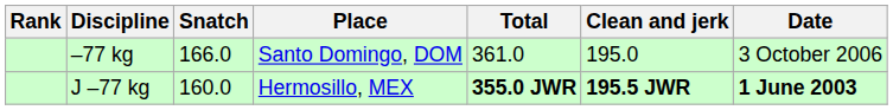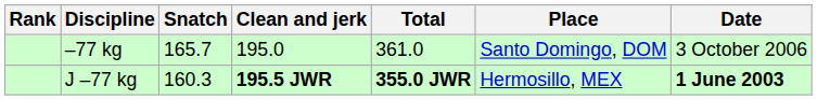 <table class=wikitable>
 <tr>
 <th>Rank</th>
 <th>Discipline</th>
 <th>Snatch</th>
+<th>Clean and jerk</th>
+<th>Total</th>
 <th>Place</th>
-<th>Total</th>
-<th>Clean and jerk</th>
 <th>Date</th>
 </tr>
 <tr bgcolor=#CCFFCC>
 <td></td>
 <td>–77 kg</td>
-<td>166.0</td>
+<td>165.7</td>
+<td>195.0</td>
+<td>361.0</td>
 <td><a href='#'>Santo Domingo</a>, <a href='#'>DOM</a></td>
-<td>361.0</td>
-<td>195.0</td>
 <td>3 October 2006</td>
 </tr>
 <tr bgcolor=#CCFFCC>
 <td></td>
 <td>J –77 kg</td>
-<td>160.0</td>
+<td>160.3</td>
+<td><strong>195.5 JWR</strong></td>
+<td><strong>355.0 JWR</strong></td>
 <td><a href='#'>Hermosillo</a>, <a href='#'>MEX</a></td>
-<td><strong>355.0 JWR</strong></td>
-<td><strong>195.5 JWR</strong></td>
 <td><strong>1 June 2003</strong></td>
 </tr>
 </table>
